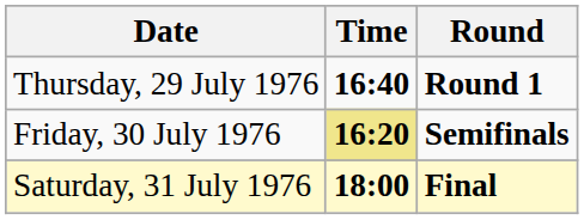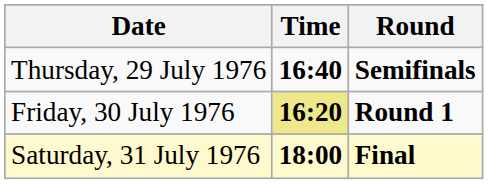 <table class="wikitable">
 <tr>
 <th>Date</th>
 <th>Time</th>
 <th>Round</th>
 </tr>
 <tr>
 <td>Thursday, 29 July 1976</td>
 <td><strong>16:40</strong></td>
-<td><strong>Round 1</strong></td>
+<td><strong>Semifinals</strong></td>
 </tr>
 <tr>
 <td>Friday, 30 July 1976</td>
 <td style="background: khaki;"><strong>16:20</strong></td>
-<td><strong>Semifinals</strong></td>
+<td><strong>Round 1</strong></td>
 </tr>
 <tr style=background:lemonchiffon>
 <td>Saturday, 31 July 1976</td>
 <td><strong>18:00</strong></td>
 <td><strong>Final</strong></td>
 </tr>
 </table>
